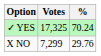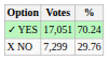 <table class="wikitable">
 <tr>
 <th>Option</th>
 <th>Votes</th>
 <th>%</th>
 </tr>
 <tr>
 <td style=background:#bbf8be>✓ YES</td>
-<td style=background:#bbf8be>17,325</td>
+<td style=background:#bbf8be>17,051</td>
 <td style=background:#bbf8be>70.24</td>
 </tr>
 <tr>
 <td>X NO</td>
 <td>7,299</td>
 <td>29.76</td>
 </tr>
 </table>
